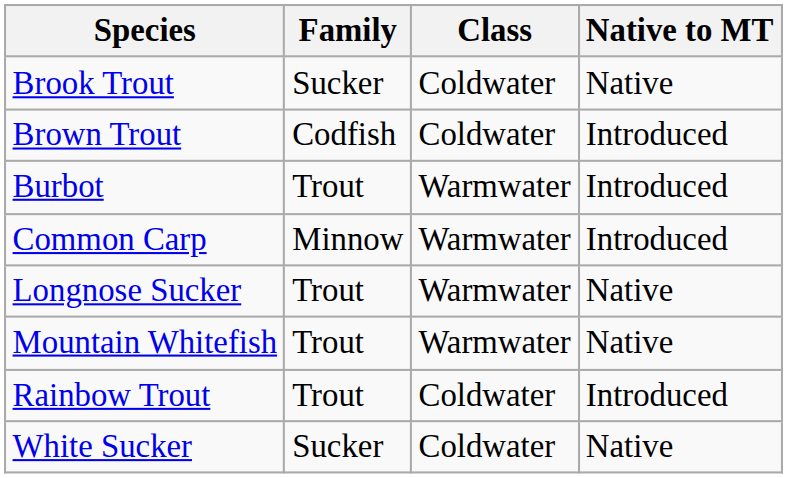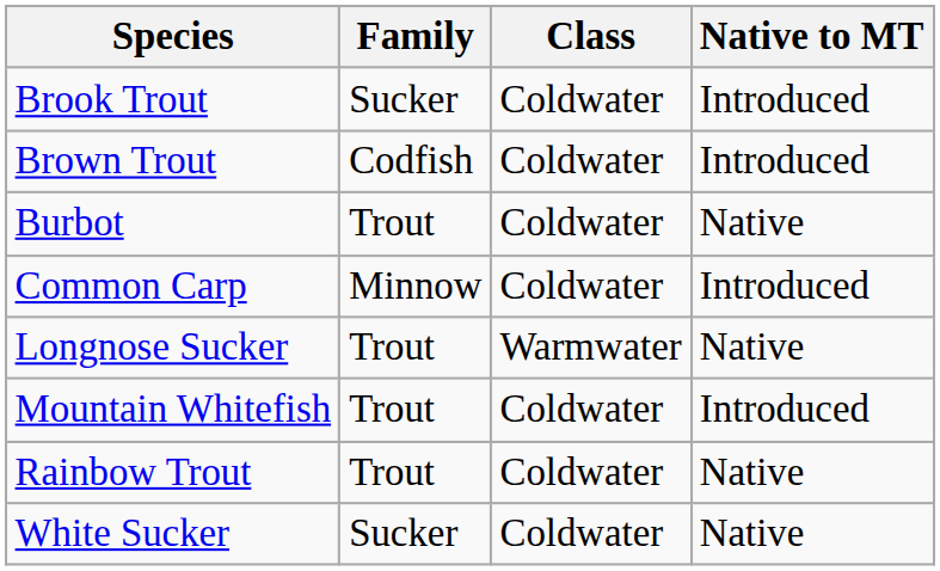 <table class="wikitable">
 <tr>
 <th colspan="1" rowspan="1">Species</th>
 <th colspan="1" rowspan="1">Family</th>
 <th colspan="1" rowspan="1">Class</th>
 <th colspan="1" rowspan="1">Native to MT</th>
 </tr>
 <tr>
 <td><a href='#'>Brook Trout</a></td>
 <td>Sucker</td>
 <td>Coldwater</td>
-<td>Native</td>
+<td>Introduced</td>
 </tr>
 <tr>
 <td><a href='#'>Brown Trout</a></td>
 <td>Codfish</td>
 <td>Coldwater</td>
 <td>Introduced</td>
 </tr>
 <tr>
 <td><a href='#'>Burbot</a></td>
 <td>Trout</td>
-<td>Warmwater</td>
-<td>Introduced</td>
+<td>Coldwater</td>
+<td>Native</td>
 </tr>
 <tr>
 <td><a href='#'>Common Carp</a></td>
 <td>Minnow</td>
-<td>Warmwater</td>
+<td>Coldwater</td>
 <td>Introduced</td>
 </tr>
 <tr>
 <td><a href='#'>Longnose Sucker</a></td>
 <td>Trout</td>
 <td>Warmwater</td>
 <td>Native</td>
 </tr>
 <tr>
 <td><a href='#'>Mountain Whitefish</a></td>
 <td>Trout</td>
-<td>Warmwater</td>
-<td>Native</td>
+<td>Coldwater</td>
+<td>Introduced</td>
 </tr>
 <tr>
 <td><a href='#'>Rainbow Trout</a></td>
 <td>Trout</td>
 <td>Coldwater</td>
-<td>Introduced</td>
+<td>Native</td>
 </tr>
 <tr>
 <td><a href='#'>White Sucker</a></td>
 <td>Sucker</td>
 <td>Coldwater</td>
 <td>Native</td>
 </tr>
 </table>
